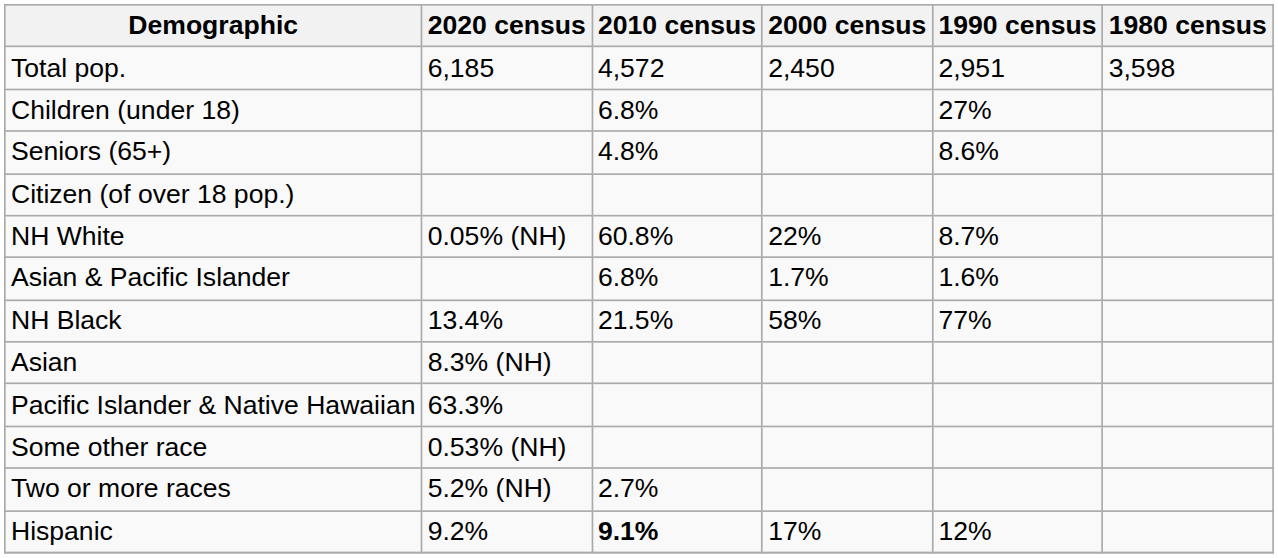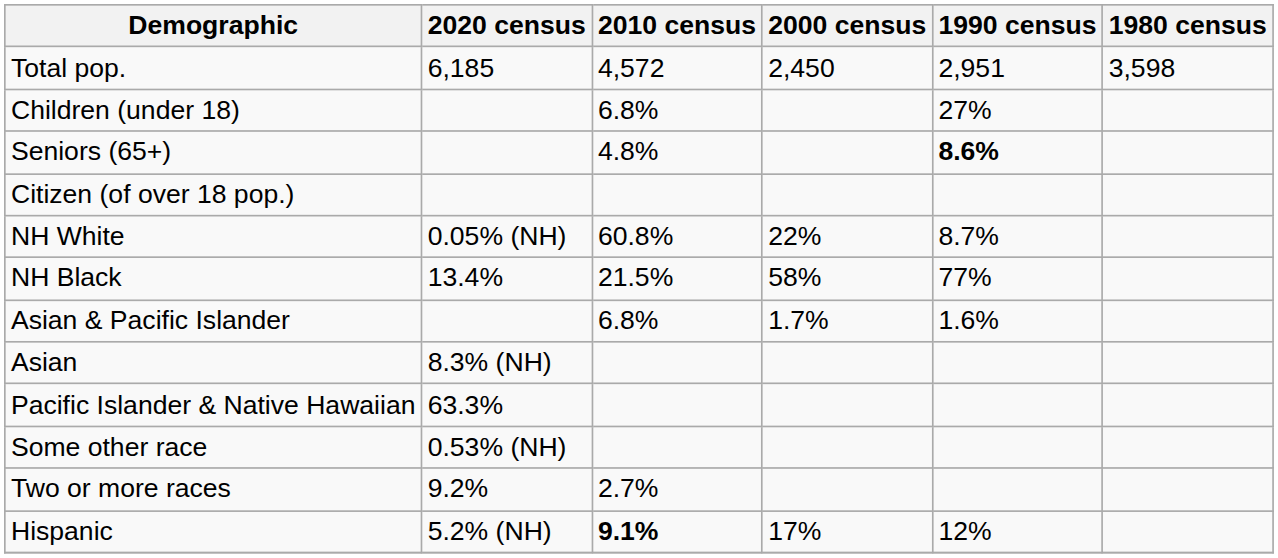 <table class="wikitable">
 <tr>
 <th>Demographic</th>
 <th>2020 census</th>
 <th>2010 census</th>
 <th>2000 census</th>
 <th>1990 census</th>
 <th>1980 census</th>
 </tr>
 <tr>
 <td>Total pop.</td>
 <td>6,185</td>
 <td>4,572</td>
 <td>2,450</td>
 <td>2,951</td>
 <td>3,598</td>
 </tr>
 <tr>
 <td>Children (under 18)</td>
 <td></td>
 <td>6.8%</td>
 <td></td>
 <td>27%</td>
 <td></td>
 </tr>
 <tr>
 <td>Seniors (65+)</td>
 <td></td>
 <td>4.8%</td>
 <td></td>
-<td>8.6%</td>
+<td><strong>8.6%</strong></td>
 <td></td>
 </tr>
 <tr>
 <td>Citizen (of over 18 pop.)</td>
 <td></td>
 <td></td>
 <td></td>
 <td></td>
 <td></td>
 </tr>
 <tr>
 <td>NH White</td>
 <td>0.05% (NH)</td>
 <td>60.8%</td>
 <td>22%</td>
 <td>8.7%</td>
 <td></td>
 </tr>
 <tr>
+<td>NH Black</td>
+<td>13.4%</td>
+<td>21.5%</td>
+<td>58%</td>
+<td>77%</td>
+<td></td>
+</tr>
+<tr>
 <td>Asian & Pacific Islander</td>
 <td></td>
 <td>6.8%</td>
 <td>1.7%</td>
 <td>1.6%</td>
-<td></td>
-</tr>
-<tr>
-<td>NH Black</td>
-<td>13.4%</td>
-<td>21.5%</td>
-<td>58%</td>
-<td>77%</td>
 <td></td>
 </tr>
 <tr>
 <td>Asian</td>
 <td>8.3% (NH)</td>
 <td></td>
 <td></td>
 <td></td>
 <td></td>
 </tr>
 <tr>
 <td>Pacific Islander & Native Hawaiian</td>
 <td>63.3%</td>
 <td></td>
 <td></td>
 <td></td>
 <td></td>
 </tr>
 <tr>
 <td>Some other race</td>
 <td>0.53% (NH)</td>
 <td></td>
 <td></td>
 <td></td>
 <td></td>
 </tr>
 <tr>
 <td>Two or more races</td>
-<td>5.2% (NH)</td>
+<td>9.2%</td>
 <td>2.7%</td>
 <td></td>
 <td></td>
 <td></td>
 </tr>
 <tr>
 <td>Hispanic</td>
-<td>9.2%</td>
+<td>5.2% (NH)</td>
 <td><strong>9.1%</strong></td>
 <td>17%</td>
 <td>12%</td>
 <td></td>
 </tr>
 <tr>
 </tr>
 </table>
